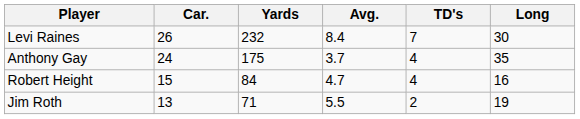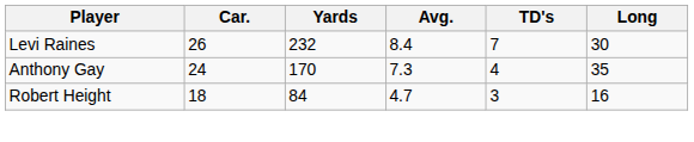 <table class="wikitable sortable">
 <tr>
 <th bgcolor="#DDDDFF" width="16%">Player</th>
 <th bgcolor="#DDDDFF" width="9%">Car.</th>
 <th bgcolor="#DDDDFF" width="9%">Yards</th>
 <th bgcolor="#DDDDFF" width="9%">Avg.</th>
 <th bgcolor="#DDDDFF" width="9%">TD's</th>
 <th bgcolor="#DDDDFF" width="9%">Long</th>
 </tr>
 <tr>
 <td>Levi Raines</td>
 <td>26</td>
 <td>232</td>
 <td>8.4</td>
 <td>7</td>
 <td>30</td>
 </tr>
 <tr>
 <td>Anthony Gay</td>
 <td>24</td>
-<td>175</td>
-<td>3.7</td>
+<td>170</td>
+<td>7.3</td>
 <td>4</td>
 <td>35</td>
 </tr>
 <tr>
 <td>Robert Height</td>
-<td>15</td>
+<td>18</td>
 <td>84</td>
 <td>4.7</td>
-<td>4</td>
+<td>3</td>
 <td>16</td>
 </tr>
-<tr>
-<td>Jim Roth</td>
-<td>13</td>
-<td>71</td>
-<td>5.5</td>
-<td>2</td>
-<td>19</td>
-</tr>
 </table>
